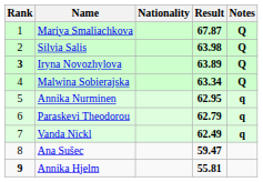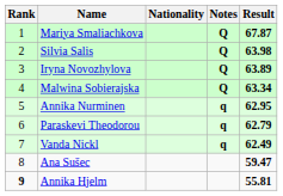 <table class="wikitable sortable" style="text-align:center">
 <tr>
 <th>Rank</th>
 <th>Name</th>
 <th>Nationality</th>
+<th>Notes</th>
 <th>Result</th>
-<th>Notes</th>
 </tr>
 <tr bgcolor=ccffcc>
 <td>1</td>
 <td align=left><a href='#'>Mariya Smaliachkova</a></td>
 <td align=left></td>
+<td><strong>Q</strong></td>
 <td><strong>67.87</strong></td>
-<td><strong>Q</strong></td>
 </tr>
 <tr bgcolor=ccffcc>
 <td>2</td>
 <td align=left><a href='#'>Silvia Salis</a></td>
 <td align=left></td>
+<td><strong>Q</strong></td>
 <td><strong>63.98</strong></td>
-<td><strong>Q</strong></td>
 </tr>
 <tr bgcolor=ccffcc>
-<td><strong>3</strong></td>
+<td>3</td>
 <td align=left><a href='#'>Iryna Novozhylova</a></td>
 <td align=left></td>
+<td><strong>Q</strong></td>
 <td><strong>63.89</strong></td>
-<td><strong>Q</strong></td>
 </tr>
 <tr bgcolor=ccffcc>
 <td>4</td>
 <td align=left><a href='#'>Malwina Sobierajska</a></td>
 <td align=left></td>
+<td><strong>Q</strong></td>
 <td><strong>63.34</strong></td>
-<td><strong>Q</strong></td>
 </tr>
 <tr bgcolor=ddffdd>
 <td>5</td>
 <td align=left><a href='#'>Annika Nurminen</a></td>
 <td align=left></td>
+<td><strong>q</strong></td>
 <td><strong>62.95</strong></td>
-<td><strong>q</strong></td>
 </tr>
 <tr bgcolor=ddffdd>
 <td>6</td>
 <td align=left><a href='#'>Paraskevi Theodorou</a></td>
 <td align=left></td>
+<td><strong>q</strong></td>
 <td><strong>62.79</strong></td>
-<td><strong>q</strong></td>
 </tr>
 <tr bgcolor=ddffdd>
 <td>7</td>
 <td align=left><a href='#'>Vanda Nickl</a></td>
 <td align=left></td>
+<td><strong>q</strong></td>
 <td><strong>62.49</strong></td>
-<td><strong>q</strong></td>
 </tr>
 <tr>
 <td>8</td>
 <td align=left><a href='#'>Ana Sušec</a></td>
 <td align=left></td>
+<td></td>
 <td><strong>59.47</strong></td>
-<td></td>
 </tr>
 <tr>
 <td><strong>9</strong></td>
 <td align=left><a href='#'>Annika Hjelm</a></td>
 <td align=left></td>
+<td></td>
 <td><strong>55.81</strong></td>
-<td></td>
 </tr>
 </table>
